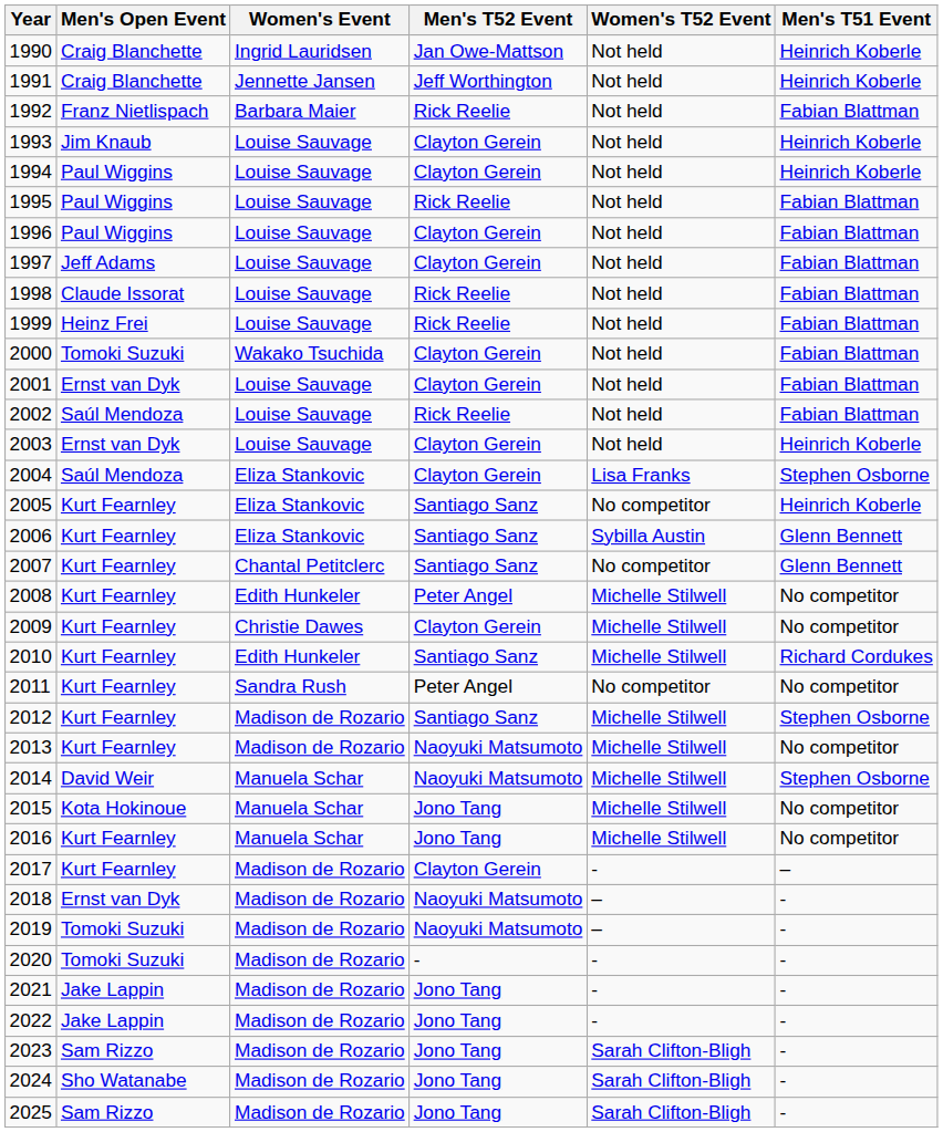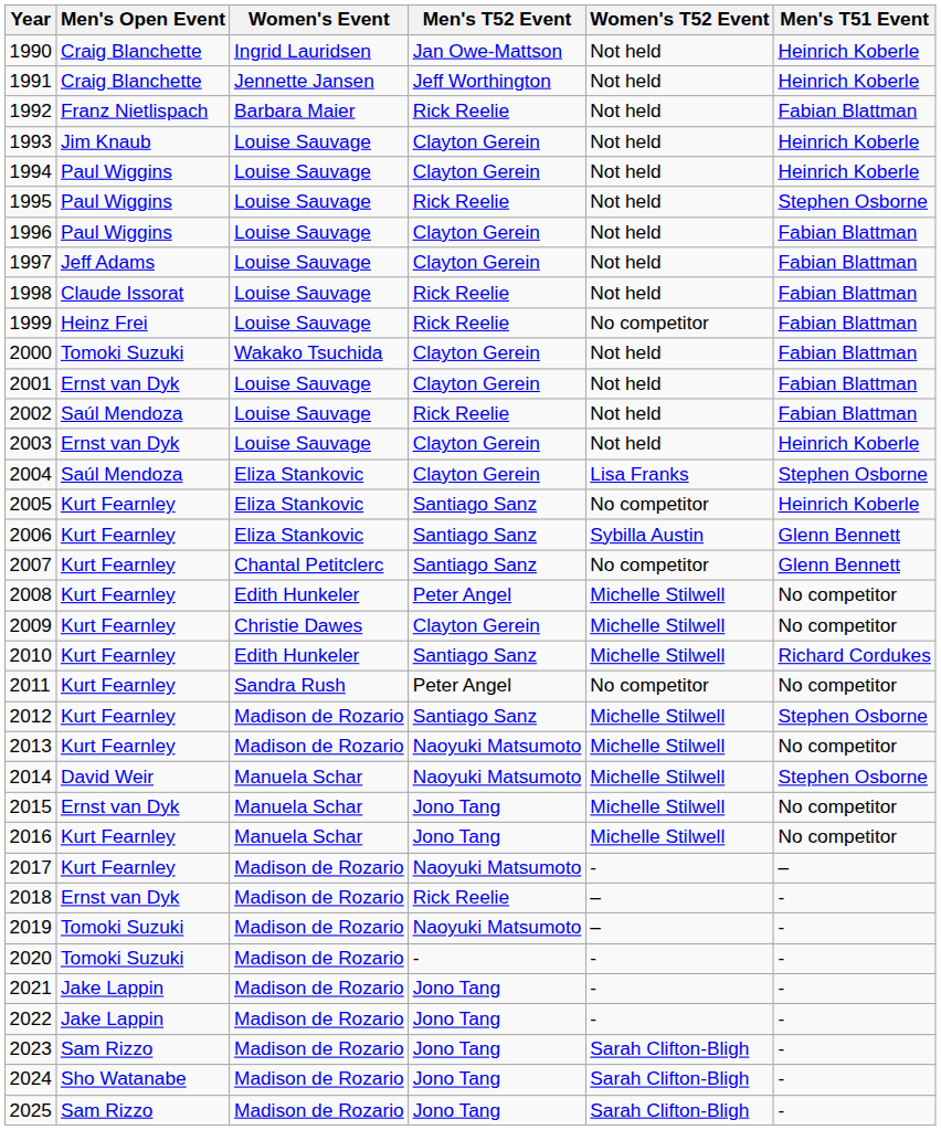 <table class=wikitable>
 <tr>
 <th>Year</th>
 <th>Men's Open Event</th>
 <th>Women's Event</th>
 <th>Men's T52 Event</th>
 <th>Women's T52 Event</th>
 <th>Men's T51 Event</th>
 </tr>
 <tr>
 <td>1990</td>
 <td><a href='#'>Craig Blanchette</a> </td>
 <td><a href='#'>Ingrid Lauridsen</a> </td>
 <td><a href='#'>Jan Owe-Mattson</a> </td>
 <td>Not held</td>
 <td><a href='#'>Heinrich Koberle</a> </td>
 </tr>
 <tr>
 <td>1991</td>
 <td><a href='#'>Craig Blanchette</a> </td>
 <td><a href='#'>Jennette Jansen</a> </td>
 <td><a href='#'>Jeff Worthington</a> </td>
 <td>Not held</td>
 <td><a href='#'>Heinrich Koberle</a> </td>
 </tr>
 <tr>
 <td>1992</td>
 <td><a href='#'>Franz Nietlispach</a> </td>
 <td><a href='#'>Barbara Maier</a> </td>
 <td><a href='#'>Rick Reelie</a> </td>
 <td>Not held</td>
 <td><a href='#'>Fabian Blattman</a> </td>
 </tr>
 <tr>
 <td>1993</td>
 <td><a href='#'>Jim Knaub</a> </td>
 <td><a href='#'>Louise Sauvage</a> </td>
 <td><a href='#'>Clayton Gerein</a> </td>
 <td>Not held</td>
 <td><a href='#'>Heinrich Koberle</a> </td>
 </tr>
 <tr>
 <td>1994</td>
 <td><a href='#'>Paul Wiggins</a> </td>
 <td><a href='#'>Louise Sauvage</a> </td>
 <td><a href='#'>Clayton Gerein</a> </td>
 <td>Not held</td>
 <td><a href='#'>Heinrich Koberle</a> </td>
 </tr>
 <tr>
 <td>1995</td>
 <td><a href='#'>Paul Wiggins</a> </td>
 <td><a href='#'>Louise Sauvage</a> </td>
 <td><a href='#'>Rick Reelie</a> </td>
 <td>Not held</td>
-<td><a href='#'>Fabian Blattman</a> </td>
+<td><a href='#'>Stephen Osborne</a> </td>
 </tr>
 <tr>
 <td>1996</td>
 <td><a href='#'>Paul Wiggins</a> </td>
 <td><a href='#'>Louise Sauvage</a> </td>
 <td><a href='#'>Clayton Gerein</a> </td>
 <td>Not held</td>
 <td><a href='#'>Fabian Blattman</a> </td>
 </tr>
 <tr>
 <td>1997</td>
 <td><a href='#'>Jeff Adams</a> </td>
 <td><a href='#'>Louise Sauvage</a> </td>
 <td><a href='#'>Clayton Gerein</a> </td>
 <td>Not held</td>
 <td><a href='#'>Fabian Blattman</a> </td>
 </tr>
 <tr>
 <td>1998</td>
 <td><a href='#'>Claude Issorat</a> </td>
 <td><a href='#'>Louise Sauvage</a> </td>
 <td><a href='#'>Rick Reelie</a> </td>
 <td>Not held</td>
 <td><a href='#'>Fabian Blattman</a> </td>
 </tr>
 <tr>
 <td>1999</td>
 <td><a href='#'>Heinz Frei</a> </td>
 <td><a href='#'>Louise Sauvage</a> </td>
 <td><a href='#'>Rick Reelie</a> </td>
-<td>Not held</td>
+<td>No competitor</td>
 <td><a href='#'>Fabian Blattman</a> </td>
 </tr>
 <tr>
 <td>2000</td>
 <td><a href='#'>Tomoki Suzuki</a> </td>
 <td><a href='#'>Wakako Tsuchida</a> </td>
 <td><a href='#'>Clayton Gerein</a> </td>
 <td>Not held</td>
 <td><a href='#'>Fabian Blattman</a> </td>
 </tr>
 <tr>
 <td>2001</td>
 <td><a href='#'>Ernst van Dyk</a> </td>
 <td><a href='#'>Louise Sauvage</a> </td>
 <td><a href='#'>Clayton Gerein</a> </td>
 <td>Not held</td>
 <td><a href='#'>Fabian Blattman</a> </td>
 </tr>
 <tr>
 <td>2002</td>
 <td><a href='#'>Saúl Mendoza</a> </td>
 <td><a href='#'>Louise Sauvage</a> </td>
 <td><a href='#'>Rick Reelie</a> </td>
 <td>Not held</td>
 <td><a href='#'>Fabian Blattman</a> </td>
 </tr>
 <tr>
 <td>2003</td>
 <td><a href='#'>Ernst van Dyk</a> </td>
 <td><a href='#'>Louise Sauvage</a> </td>
 <td><a href='#'>Clayton Gerein</a> </td>
 <td>Not held</td>
 <td><a href='#'>Heinrich Koberle</a> </td>
 </tr>
 <tr>
 <td>2004</td>
 <td><a href='#'>Saúl Mendoza</a> </td>
 <td><a href='#'>Eliza Stankovic</a> </td>
 <td><a href='#'>Clayton Gerein</a> </td>
 <td><a href='#'>Lisa Franks</a> </td>
 <td><a href='#'>Stephen Osborne</a> </td>
 </tr>
 <tr>
 <td>2005</td>
 <td><a href='#'>Kurt Fearnley</a> </td>
 <td><a href='#'>Eliza Stankovic</a> </td>
 <td><a href='#'>Santiago Sanz</a> </td>
 <td>No competitor</td>
 <td><a href='#'>Heinrich Koberle</a> </td>
 </tr>
 <tr>
 <td>2006</td>
 <td><a href='#'>Kurt Fearnley</a> </td>
 <td><a href='#'>Eliza Stankovic</a> </td>
 <td><a href='#'>Santiago Sanz</a> </td>
 <td><a href='#'>Sybilla Austin</a> </td>
 <td><a href='#'>Glenn Bennett</a> </td>
 </tr>
 <tr>
 <td>2007</td>
 <td><a href='#'>Kurt Fearnley</a> </td>
 <td><a href='#'>Chantal Petitclerc</a> </td>
 <td><a href='#'>Santiago Sanz</a> </td>
 <td>No competitor</td>
 <td><a href='#'>Glenn Bennett</a> </td>
 </tr>
 <tr>
 <td>2008</td>
 <td><a href='#'>Kurt Fearnley</a> </td>
 <td><a href='#'>Edith Hunkeler</a> </td>
 <td><a href='#'>Peter Angel</a> </td>
 <td><a href='#'>Michelle Stilwell</a> </td>
 <td>No competitor</td>
 </tr>
 <tr>
 <td>2009</td>
 <td><a href='#'>Kurt Fearnley</a> </td>
 <td><a href='#'>Christie Dawes</a> </td>
 <td><a href='#'>Clayton Gerein</a> </td>
 <td><a href='#'>Michelle Stilwell</a> </td>
 <td>No competitor</td>
 </tr>
 <tr>
 <td>2010</td>
 <td><a href='#'>Kurt Fearnley</a> </td>
 <td><a href='#'>Edith Hunkeler</a> </td>
 <td><a href='#'>Santiago Sanz</a> </td>
 <td><a href='#'>Michelle Stilwell</a> </td>
 <td><a href='#'>Richard Cordukes</a> </td>
 </tr>
 <tr>
 <td>2011</td>
 <td><a href='#'>Kurt Fearnley</a> </td>
 <td><a href='#'>Sandra Rush</a> </td>
 <td>Peter Angel </td>
 <td>No competitor</td>
 <td>No competitor</td>
 </tr>
 <tr>
 <td>2012</td>
 <td><a href='#'>Kurt Fearnley</a> </td>
 <td><a href='#'>Madison de Rozario</a> </td>
 <td><a href='#'>Santiago Sanz</a> </td>
 <td><a href='#'>Michelle Stilwell</a> </td>
 <td><a href='#'>Stephen Osborne</a> </td>
 </tr>
 <tr>
 <td>2013</td>
 <td><a href='#'>Kurt Fearnley</a> </td>
 <td><a href='#'>Madison de Rozario</a> </td>
 <td><a href='#'>Naoyuki Matsumoto</a> </td>
 <td><a href='#'>Michelle Stilwell</a> </td>
 <td>No competitor</td>
 </tr>
 <tr>
 <td>2014</td>
 <td><a href='#'>David Weir</a> </td>
 <td><a href='#'>Manuela Schar</a> </td>
 <td><a href='#'>Naoyuki Matsumoto</a> </td>
 <td><a href='#'>Michelle Stilwell</a> </td>
 <td><a href='#'>Stephen Osborne</a> </td>
 </tr>
 <tr>
 <td>2015</td>
-<td><a href='#'>Kota Hokinoue</a> </td>
+<td><a href='#'>Ernst van Dyk</a> </td>
 <td><a href='#'>Manuela Schar</a> </td>
 <td><a href='#'>Jono Tang</a> </td>
 <td><a href='#'>Michelle Stilwell</a> </td>
 <td>No competitor</td>
 </tr>
 <tr>
 <td>2016</td>
 <td><a href='#'>Kurt Fearnley</a> </td>
 <td><a href='#'>Manuela Schar</a> </td>
 <td><a href='#'>Jono Tang</a> </td>
 <td><a href='#'>Michelle Stilwell</a> </td>
 <td>No competitor</td>
 </tr>
 <tr>
 <td>2017</td>
 <td><a href='#'>Kurt Fearnley</a> </td>
 <td><a href='#'>Madison de Rozario</a> </td>
-<td><a href='#'>Clayton Gerein</a> </td>
+<td><a href='#'>Naoyuki Matsumoto</a> </td>
 <td>-</td>
 <td>–</td>
 </tr>
 <tr>
 <td>2018</td>
 <td><a href='#'>Ernst van Dyk</a> </td>
 <td><a href='#'>Madison de Rozario</a> </td>
-<td><a href='#'>Naoyuki Matsumoto</a> </td>
+<td><a href='#'>Rick Reelie</a> </td>
 <td>–</td>
 <td>-</td>
 </tr>
 <tr>
 <td>2019</td>
 <td><a href='#'>Tomoki Suzuki</a> </td>
 <td><a href='#'>Madison de Rozario</a> </td>
 <td><a href='#'>Naoyuki Matsumoto</a> </td>
 <td>–</td>
 <td>-</td>
 </tr>
 <tr>
 <td>2020</td>
 <td><a href='#'>Tomoki Suzuki</a> </td>
 <td><a href='#'>Madison de Rozario</a> </td>
 <td>-</td>
 <td>-</td>
 <td>-</td>
 </tr>
 <tr>
 <td>2021</td>
 <td><a href='#'>Jake Lappin</a> </td>
 <td><a href='#'>Madison de Rozario</a> </td>
 <td><a href='#'>Jono Tang</a> </td>
 <td>-</td>
 <td>-</td>
 </tr>
 <tr>
 <td>2022</td>
 <td><a href='#'>Jake Lappin</a> </td>
 <td><a href='#'>Madison de Rozario</a> </td>
 <td><a href='#'>Jono Tang</a></td>
 <td>-</td>
 <td>-</td>
 </tr>
 <tr>
 <td>2023</td>
 <td><a href='#'>Sam Rizzo</a> </td>
 <td><a href='#'>Madison de Rozario</a> </td>
 <td><a href='#'>Jono Tang</a> </td>
 <td><a href='#'>Sarah Clifton-Bligh</a></td>
 <td>-</td>
 </tr>
 <tr>
 <td>2024</td>
 <td><a href='#'>Sho Watanabe</a> </td>
 <td><a href='#'>Madison de Rozario</a> </td>
 <td><a href='#'>Jono Tang</a> </td>
 <td><a href='#'>Sarah Clifton-Bligh</a></td>
 <td>-</td>
 </tr>
 <tr>
 <td>2025</td>
 <td><a href='#'>Sam Rizzo</a> </td>
 <td><a href='#'>Madison de Rozario</a> </td>
 <td><a href='#'>Jono Tang</a> </td>
 <td><a href='#'>Sarah Clifton-Bligh</a></td>
 <td>-</td>
 </tr>
 <tr>
 </tr>
 </table>
